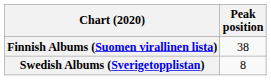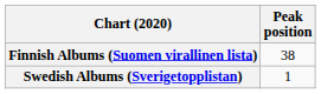 <table class="wikitable sortable plainrowheaders" style="text-align:center">
 <tr>
 <th scope="col">Chart (2020)</th>
 <th scope="col">Peak<br>position</th>
 </tr>
 <tr>
 <th scope="row">Finnish Albums (<a href='#'>Suomen virallinen lista</a>)</th>
 <td>38</td>
 </tr>
 <tr>
 <th scope="row">Swedish Albums (<a href='#'>Sverigetopplistan</a>)</th>
-<td>8</td>
+<td>1</td>
 </tr>
 </table>
